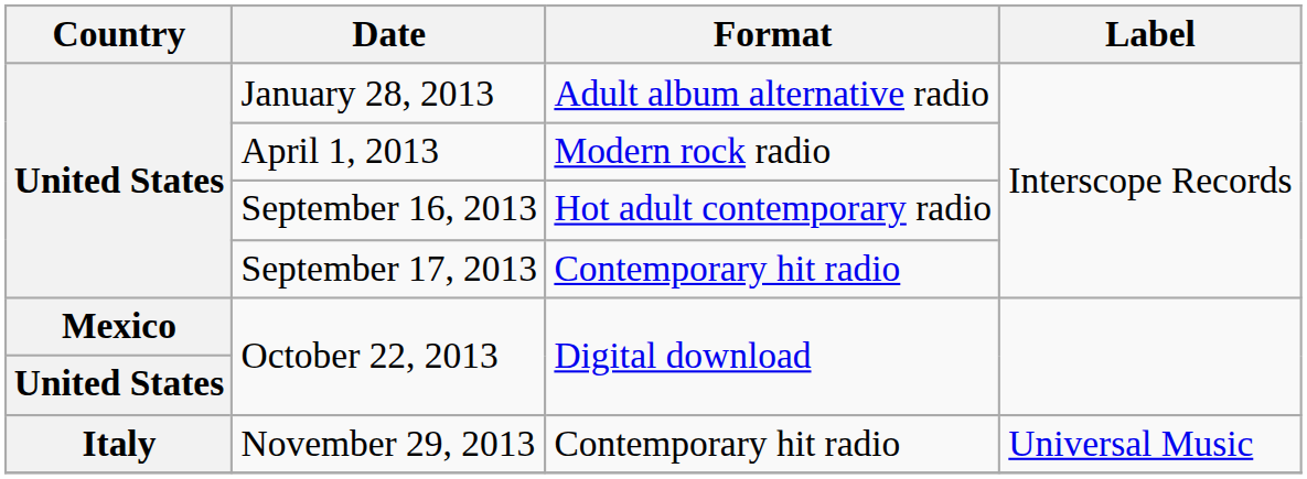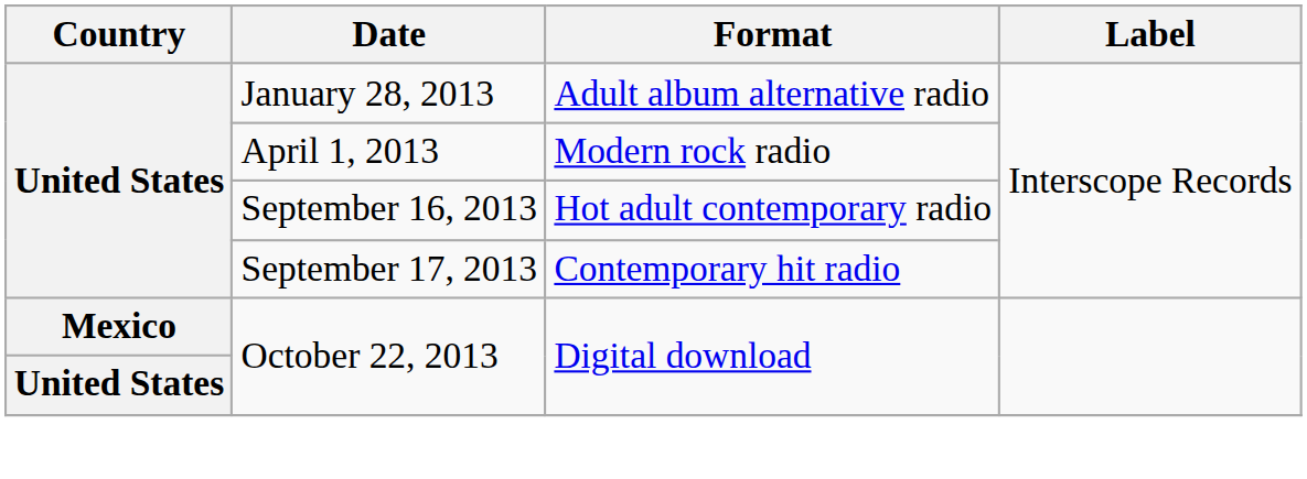 <table class="wikitable plainrowheaders">
 <tr>
 <th scope="col">Country</th>
 <th scope="col">Date</th>
 <th scope="col">Format</th>
 <th scope="col">Label</th>
 </tr>
 <tr>
 <th scope="row" rowspan="4">United States</th>
 <td>January 28, 2013</td>
 <td><a href='#'>Adult album alternative</a> radio</td>
 <td rowspan="4">Interscope Records</td>
 </tr>
 <tr>
 <td>April 1, 2013</td>
 <td><a href='#'>Modern rock</a> radio</td>
 </tr>
 <tr>
 <td>September 16, 2013</td>
 <td><a href='#'>Hot adult contemporary</a> radio</td>
 </tr>
 <tr>
 <td>September 17, 2013</td>
 <td><a href='#'>Contemporary hit radio</a></td>
 </tr>
 <tr>
 <th scope="row">Mexico</th>
 <td rowspan="2">October 22, 2013</td>
 <td rowspan="2"><a href='#'>Digital download</a> </td>
 <td rowspan="2"></td>
 </tr>
 <tr>
 <th scope="row">United States</th>
 </tr>
 <tr>
-<th scope="row">Italy</th>
-<td>November 29, 2013</td>
-<td>Contemporary hit radio</td>
-<td><a href='#'>Universal Music</a></td>
-</tr>
-<tr>
 </tr>
 </table>
